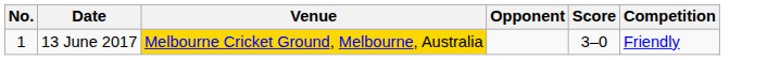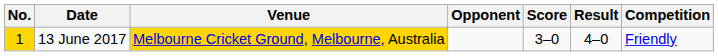 <table class="wikitable sortable">
 <tr>
 <th scope="col">No.</th>
 <th scope="col">Date</th>
 <th scope="col">Venue</th>
 <th scope="col">Opponent</th>
 <th scope="col">Score</th>
+<th scope="col">Result</th>
 <th scope="col">Competition</th>
 </tr>
 <tr>
-<td style="text-align:center">1</td>
+<td style="background: gold; text-align:center">1</td>
 <td>13 June 2017</td>
 <td style="background: gold;"><a href='#'>Melbourne Cricket Ground</a>, <a href='#'>Melbourne</a>, Australia</td>
 <td></td>
 <td style="text-align:center">3–0</td>
+<td style="text-align:center">4–0</td>
 <td><a href='#'>Friendly</a></td>
 </tr>
 </table>
